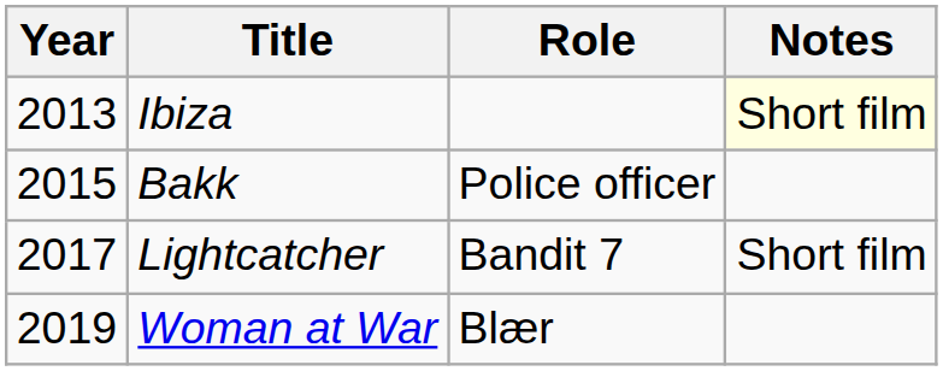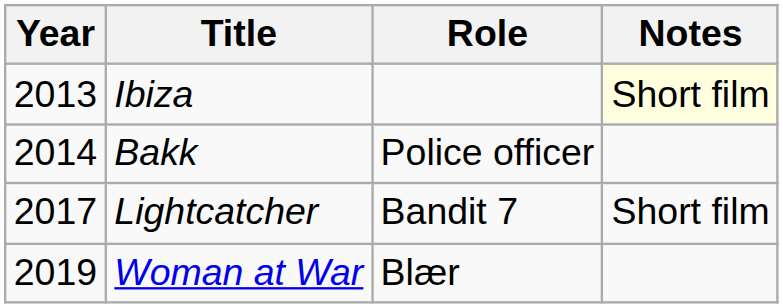 <table class="wikitable sortable">
 <tr>
 <th>Year</th>
 <th>Title</th>
 <th>Role</th>
 <th class="wikitable sortable">Notes</th>
 </tr>
 <tr>
 <td>2013</td>
 <td><em>Ibiza</em></td>
 <td></td>
 <td style="background: lightyellow;">Short film</td>
 </tr>
 <tr>
-<td>2015</td>
+<td>2014</td>
 <td><em>Bakk</em></td>
 <td>Police officer</td>
 <td></td>
 </tr>
 <tr>
 <td>2017</td>
 <td><em>Lightcatcher</em></td>
 <td>Bandit 7</td>
 <td>Short film</td>
 </tr>
 <tr>
 <td>2019</td>
 <td><em><a href='#'>Woman at War</a></em></td>
 <td>Blær</td>
 <td></td>
 </tr>
 </table>
